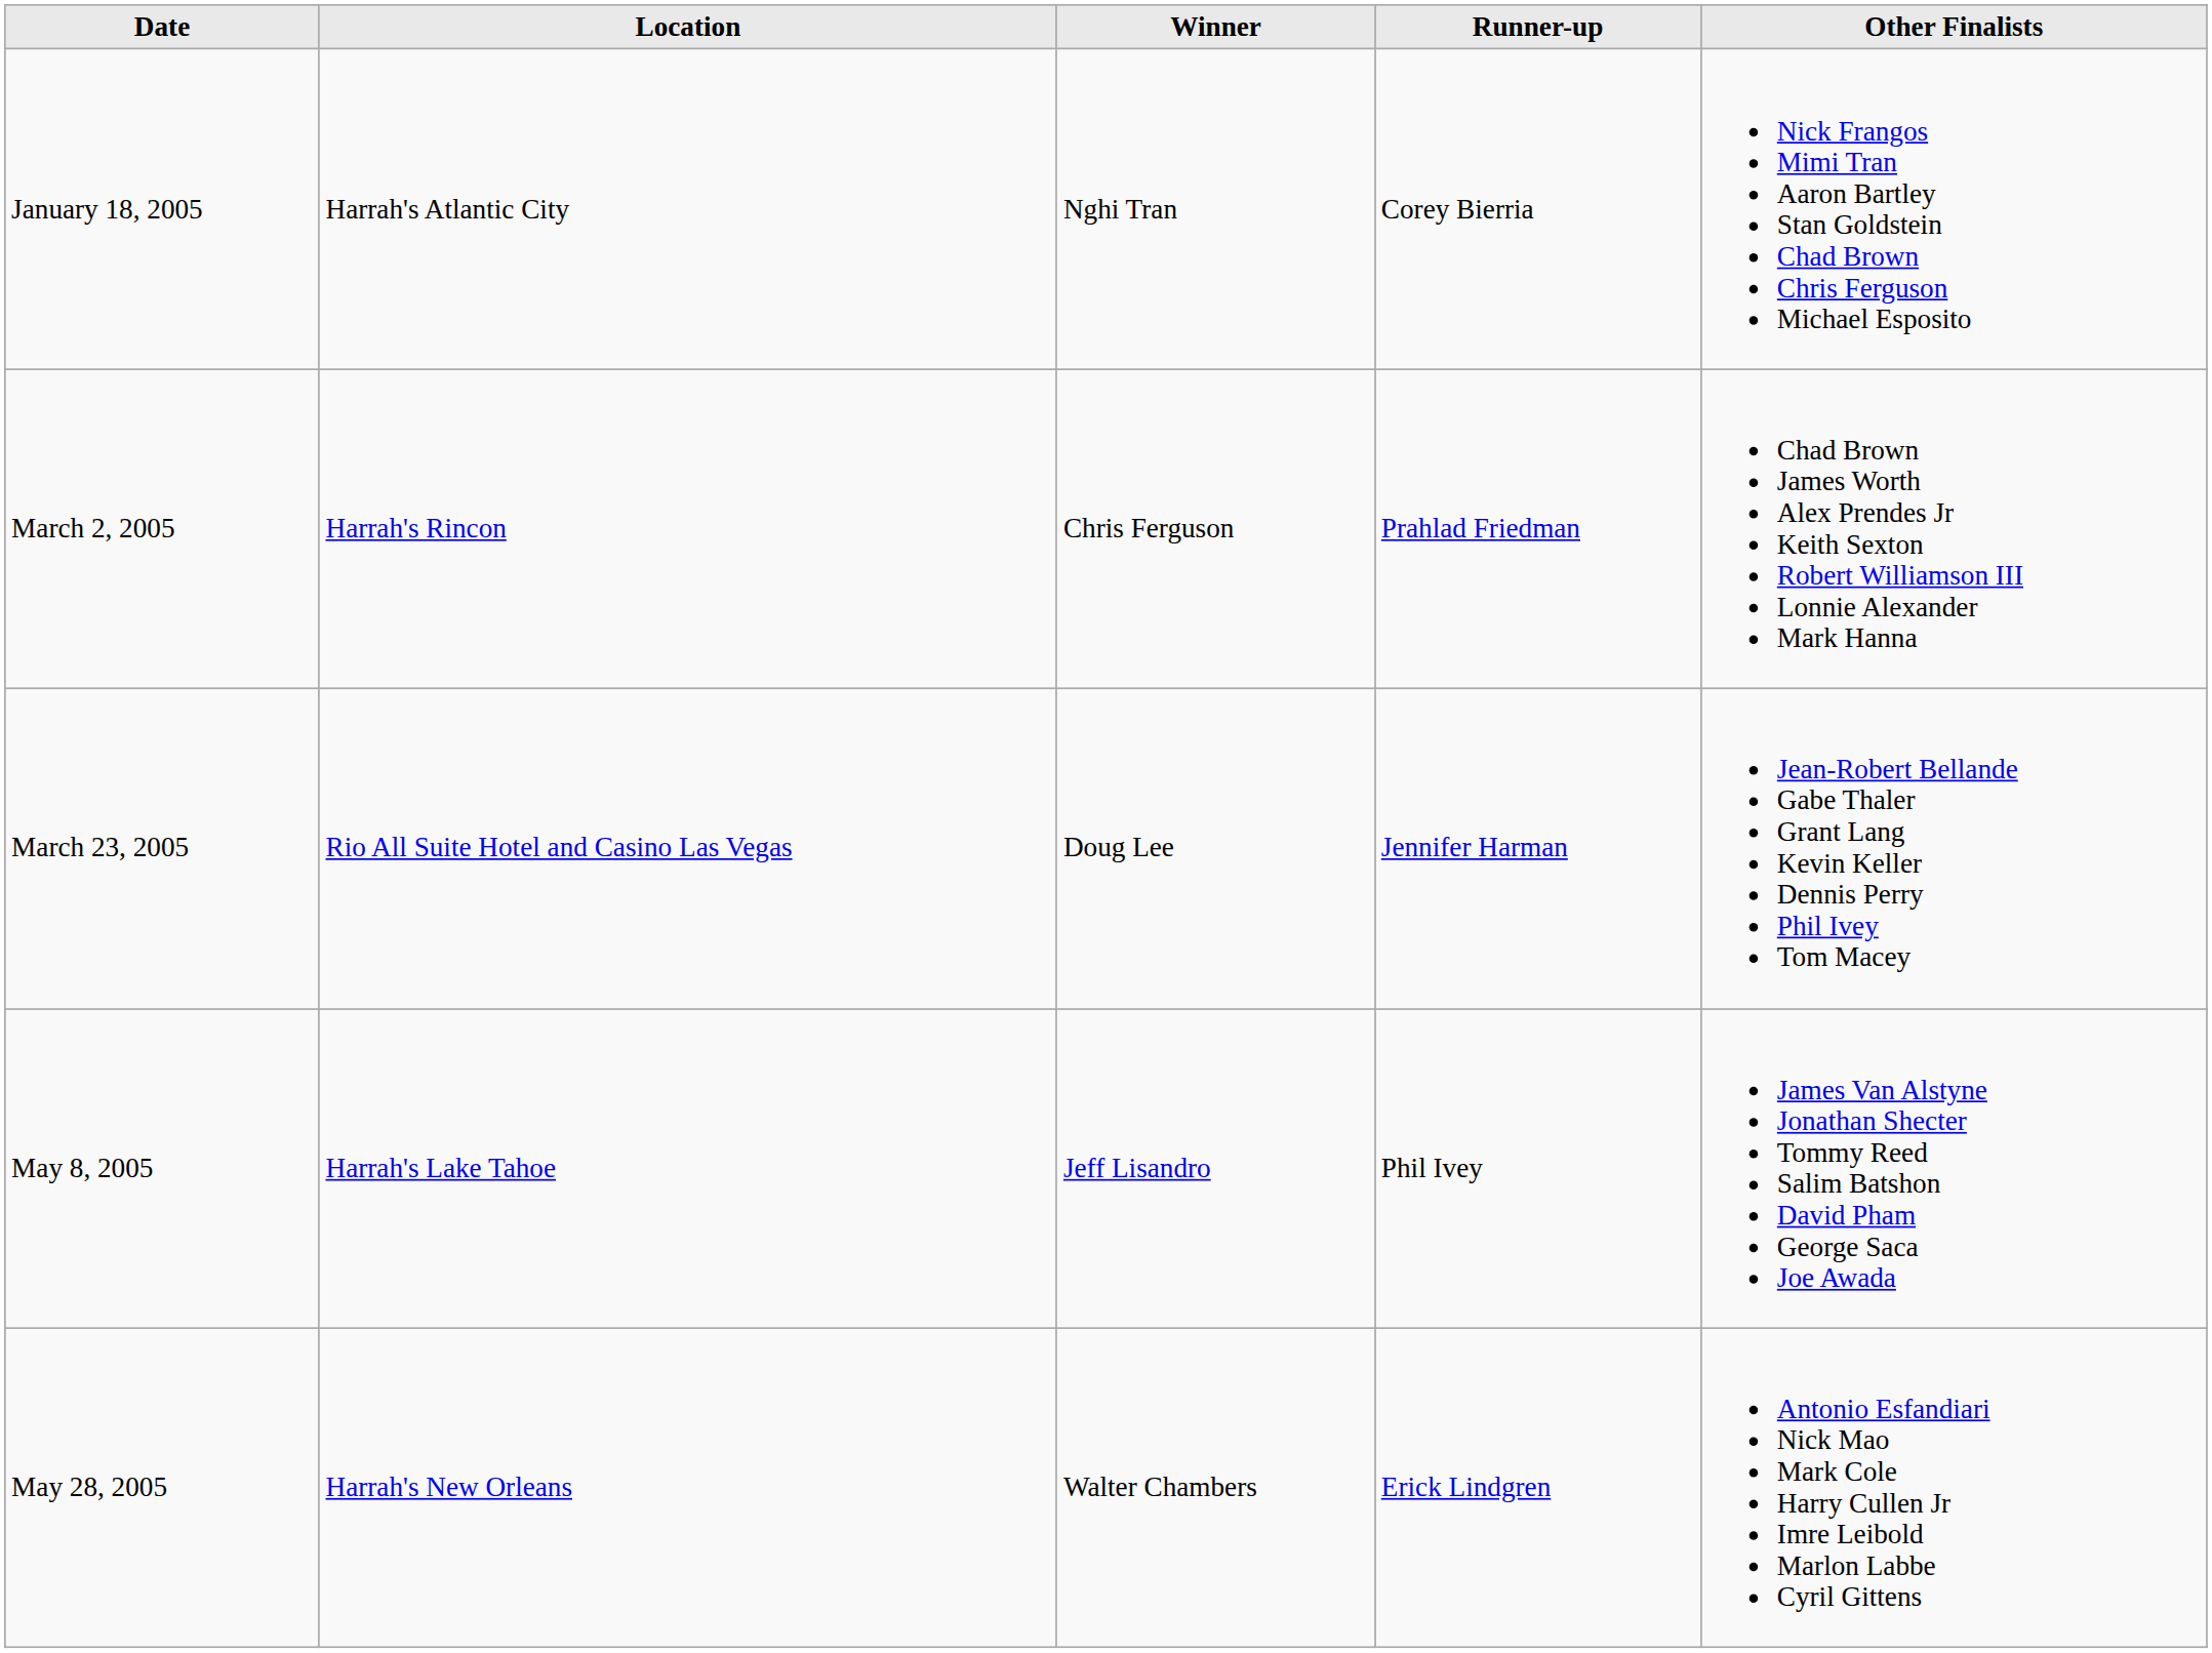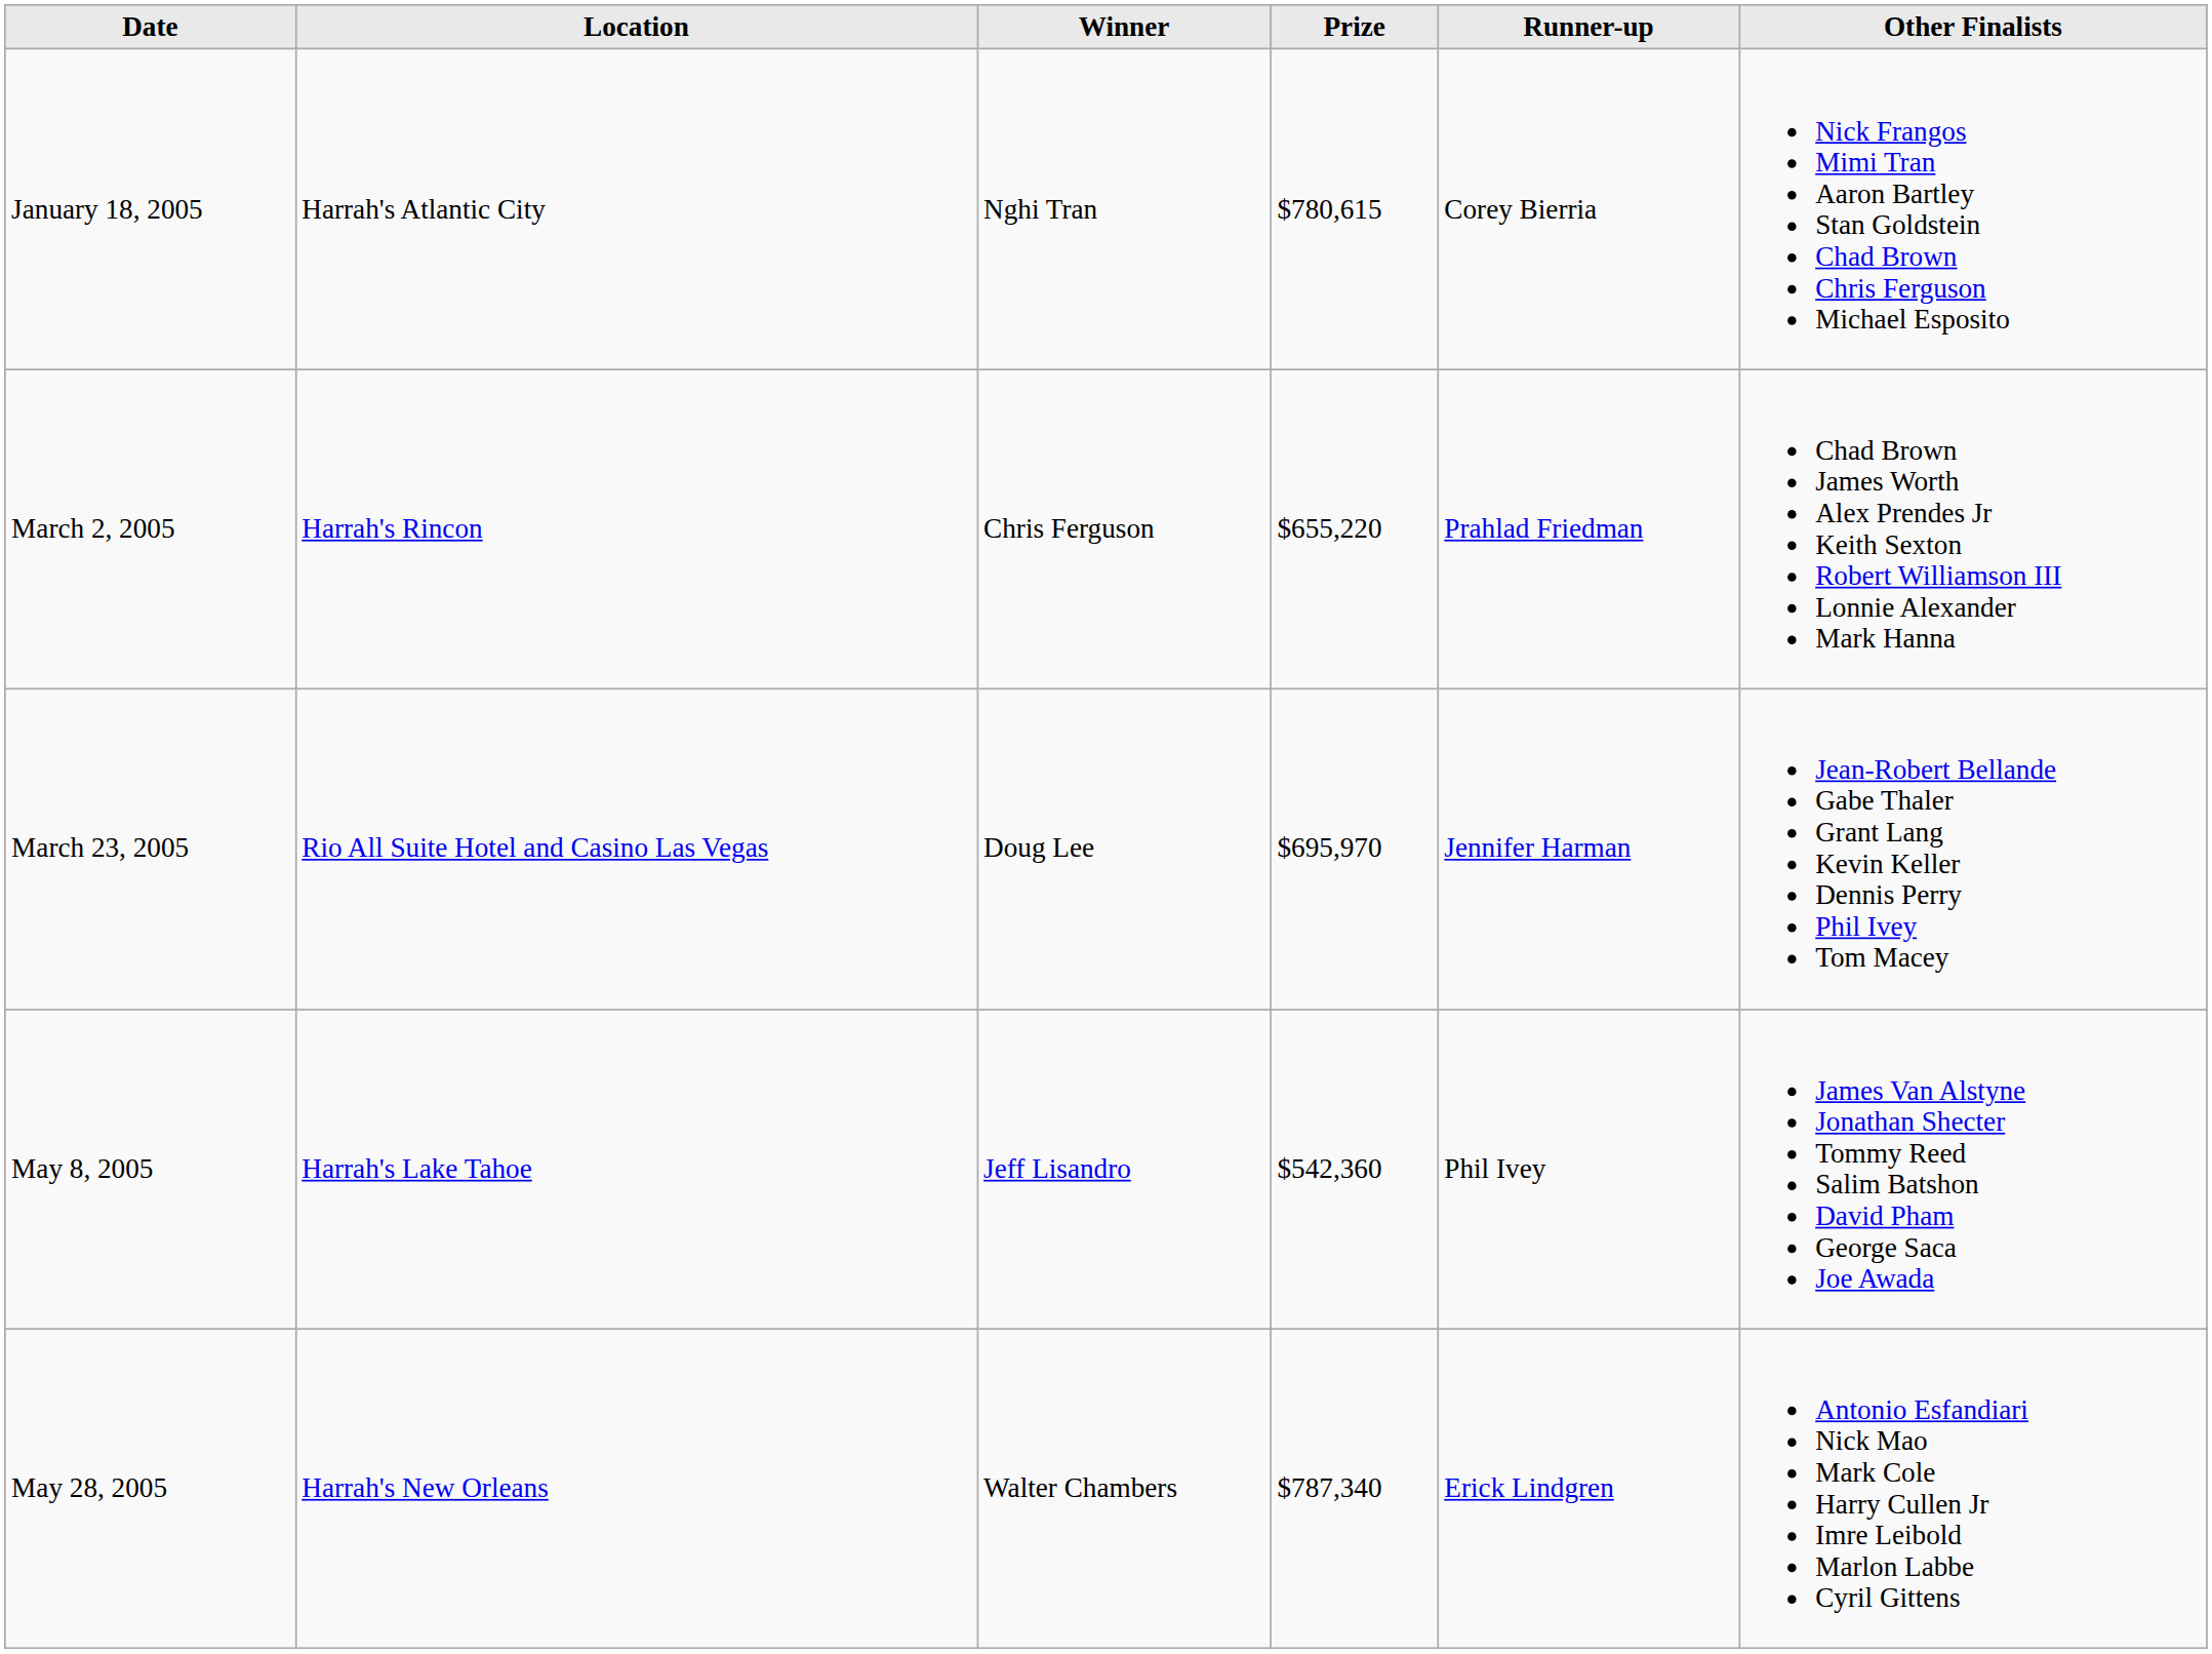 <table class="wikitable" width = 100%>
 <tr>
 <th style="background: #E9E9E9;">Date</th>
 <th style="background: #E9E9E9;">Location</th>
 <th style="background: #E9E9E9;">Winner</th>
+<th style="background: #E9E9E9;">Prize</th>
 <th style="background: #E9E9E9;">Runner-up</th>
 <th style="background: #E9E9E9;">Other Finalists</th>
 </tr>
 <tr>
 <td>January 18, 2005</td>
 <td>Harrah's Atlantic City</td>
 <td>Nghi Tran</td>
+<td>$780,615</td>
 <td>Corey Bierria</td>
 <td><br><ul><li><a href='#'>Nick Frangos</a></li><li><a href='#'>Mimi Tran</a></li><li>Aaron Bartley</li><li>Stan Goldstein</li><li><a href='#'>Chad Brown</a></li><li><a href='#'>Chris Ferguson</a></li><li>Michael Esposito</li></ul></td>
 </tr>
 <tr>
 <td>March 2, 2005</td>
 <td><a href='#'>Harrah's Rincon</a></td>
 <td>Chris Ferguson</td>
+<td>$655,220</td>
 <td><a href='#'>Prahlad Friedman</a></td>
 <td><br><ul><li>Chad Brown</li><li>James Worth</li><li>Alex Prendes Jr</li><li>Keith Sexton</li><li><a href='#'>Robert Williamson III</a></li><li>Lonnie Alexander</li><li>Mark Hanna</li></ul></td>
 </tr>
 <tr>
 <td>March 23, 2005</td>
 <td><a href='#'>Rio All Suite Hotel and Casino Las Vegas</a></td>
 <td>Doug Lee</td>
+<td>$695,970</td>
 <td><a href='#'>Jennifer Harman</a></td>
 <td><br><ul><li><a href='#'>Jean-Robert Bellande</a></li><li>Gabe Thaler</li><li>Grant Lang</li><li>Kevin Keller</li><li>Dennis Perry</li><li><a href='#'>Phil Ivey</a></li><li>Tom Macey</li></ul></td>
 </tr>
 <tr>
 <td>May 8, 2005</td>
 <td><a href='#'>Harrah's Lake Tahoe</a></td>
 <td><a href='#'>Jeff Lisandro</a></td>
+<td>$542,360</td>
 <td>Phil Ivey </td>
 <td><br><ul><li><a href='#'>James Van Alstyne</a></li><li><a href='#'>Jonathan Shecter</a></li><li>Tommy Reed</li><li>Salim Batshon</li><li><a href='#'>David Pham</a></li><li>George Saca</li><li><a href='#'>Joe Awada</a></li></ul></td>
 </tr>
 <tr>
 <td>May 28, 2005</td>
 <td><a href='#'>Harrah's New Orleans</a></td>
 <td>Walter Chambers</td>
+<td>$787,340</td>
 <td><a href='#'>Erick Lindgren</a></td>
 <td><br><ul><li><a href='#'>Antonio Esfandiari</a></li><li>Nick Mao</li><li>Mark Cole</li><li>Harry Cullen Jr</li><li>Imre Leibold</li><li>Marlon Labbe</li><li>Cyril Gittens</li></ul></td>
 </tr>
 </table>
